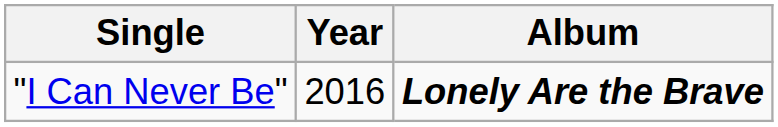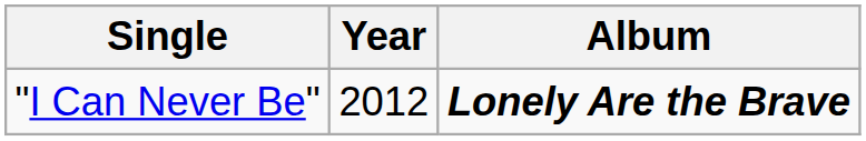 <table class="wikitable" style="text-align:center;">
 <tr>
 <th scope="row">Single</th>
 <th scope="row">Year</th>
 <th scope="row">Album</th>
 </tr>
 <tr>
 <td>"<a href='#'>I Can Never Be</a>"</td>
-<td>2016</td>
+<td>2012</td>
 <td><strong><em>Lonely Are the Brave</em></strong></td>
 </tr>
 </table>
